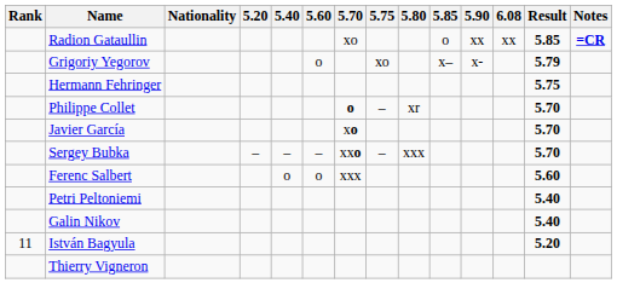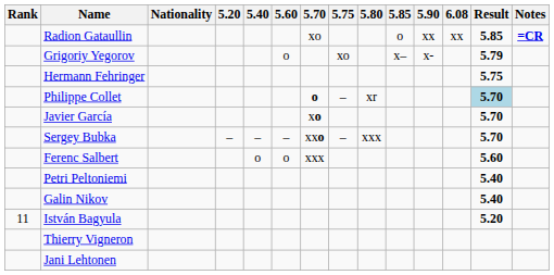 <table class="wikitable sortable" style="text-align:center">
 <tr>
 <th>Rank</th>
 <th>Name</th>
 <th>Nationality</th>
 <th>5.20</th>
 <th>5.40</th>
 <th>5.60</th>
 <th>5.70</th>
 <th>5.75</th>
 <th>5.80</th>
 <th>5.85</th>
 <th>5.90</th>
 <th>6.08</th>
 <th>Result</th>
 <th>Notes</th>
 </tr>
 <tr>
 <td></td>
 <td align=left><a href='#'>Radion Gataullin</a></td>
 <td align=left></td>
 <td></td>
 <td></td>
 <td></td>
 <td>xo</td>
 <td></td>
 <td></td>
 <td>o</td>
 <td>xx</td>
 <td>xx</td>
 <td><strong>5.85</strong></td>
 <td><strong><a href='#'>=CR</a></strong></td>
 </tr>
 <tr>
 <td></td>
 <td align=left><a href='#'>Grigoriy Yegorov</a></td>
 <td align=left></td>
 <td></td>
 <td></td>
 <td>o</td>
 <td></td>
 <td>xo</td>
 <td></td>
 <td>x–</td>
 <td>x-</td>
 <td></td>
 <td><strong>5.79</strong></td>
 <td></td>
 </tr>
 <tr>
 <td></td>
 <td align=left><a href='#'>Hermann Fehringer</a></td>
 <td align=left></td>
 <td></td>
 <td></td>
 <td></td>
 <td></td>
 <td></td>
 <td></td>
 <td></td>
 <td></td>
 <td></td>
 <td><strong>5.75</strong></td>
 <td></td>
 </tr>
 <tr>
 <td></td>
 <td align=left><a href='#'>Philippe Collet</a></td>
 <td align=left></td>
 <td></td>
 <td></td>
 <td></td>
 <td><strong>o</strong></td>
 <td>–</td>
 <td>xr</td>
 <td></td>
 <td></td>
 <td></td>
-<td><strong>5.70</strong></td>
+<td style="background: lightblue;"><strong>5.70</strong></td>
 <td></td>
 </tr>
 <tr>
 <td></td>
 <td align=left><a href='#'>Javier García</a></td>
 <td align=left></td>
 <td></td>
 <td></td>
 <td></td>
 <td>x<strong>o</strong></td>
 <td></td>
 <td></td>
 <td></td>
 <td></td>
 <td></td>
 <td><strong>5.70</strong></td>
 <td></td>
 </tr>
 <tr>
 <td></td>
 <td align=left><a href='#'>Sergey Bubka</a></td>
 <td align=left></td>
 <td>–</td>
 <td>–</td>
 <td>–</td>
 <td>xx<strong>o</strong></td>
 <td>–</td>
 <td>xxx</td>
 <td></td>
 <td></td>
 <td></td>
 <td><strong>5.70</strong></td>
 <td></td>
 </tr>
 <tr>
 <td></td>
 <td align=left><a href='#'>Ferenc Salbert</a></td>
 <td align=left></td>
 <td></td>
 <td>o</td>
 <td>o</td>
 <td>xxx</td>
 <td></td>
 <td></td>
 <td></td>
 <td></td>
 <td></td>
 <td><strong>5.60</strong></td>
 <td></td>
 </tr>
 <tr>
 <td></td>
 <td align=left><a href='#'>Petri Peltoniemi</a></td>
 <td align=left></td>
 <td></td>
 <td></td>
 <td></td>
 <td></td>
 <td></td>
 <td></td>
 <td></td>
 <td></td>
 <td></td>
 <td><strong>5.40</strong></td>
 <td></td>
 </tr>
 <tr>
 <td></td>
 <td align=left><a href='#'>Galin Nikov</a></td>
 <td align=left></td>
 <td></td>
 <td></td>
 <td></td>
 <td></td>
 <td></td>
 <td></td>
 <td></td>
 <td></td>
 <td></td>
 <td><strong>5.40</strong></td>
 <td></td>
 </tr>
 <tr>
 <td>11</td>
 <td align=left><a href='#'>István Bagyula</a></td>
 <td align=left></td>
 <td></td>
 <td></td>
 <td></td>
 <td></td>
 <td></td>
 <td></td>
 <td></td>
 <td></td>
 <td></td>
 <td><strong>5.20</strong></td>
 <td></td>
 </tr>
 <tr>
 <td></td>
 <td align=left><a href='#'>Thierry Vigneron</a></td>
 <td align=left></td>
 <td></td>
 <td></td>
 <td></td>
 <td></td>
 <td></td>
 <td></td>
 <td></td>
 <td></td>
 <td></td>
 <td><strong></strong></td>
 <td></td>
 </tr>
+<tr>
+<td></td>
+<td align=left><a href='#'>Jani Lehtonen</a></td>
+<td align=left></td>
+<td></td>
+<td></td>
+<td></td>
+<td></td>
+<td></td>
+<td></td>
+<td></td>
+<td></td>
+<td></td>
+<td><strong></strong></td>
+<td></td>
+</tr>
 </table>
